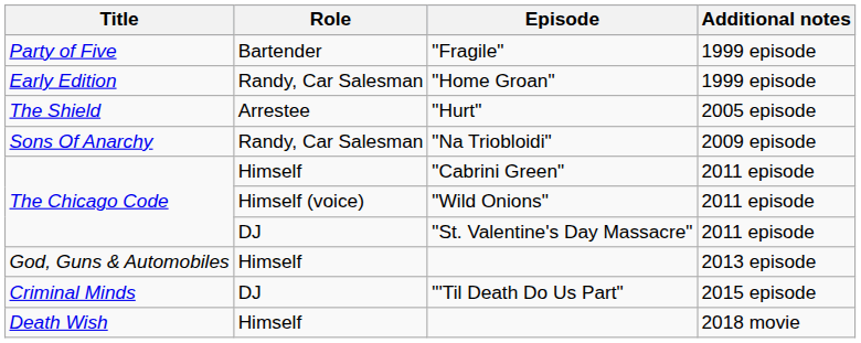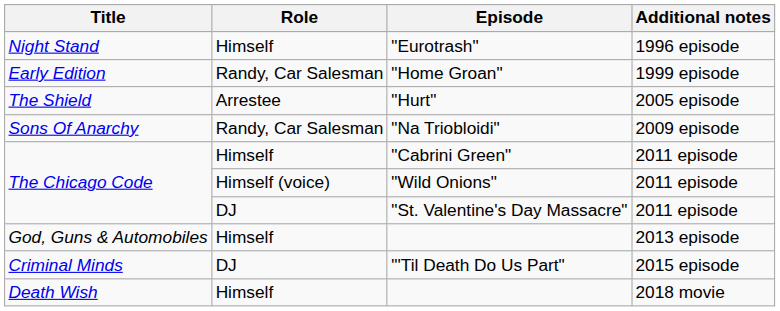 <table class="wikitable">
 <tr style="background:#b0c4de; text-align:center;">
 <th>Title</th>
 <th>Role</th>
 <th>Episode</th>
 <th>Additional notes</th>
 </tr>
 <tr>
-<td><em><a href='#'>Party of Five</a></em></td>
-<td>Bartender</td>
-<td>"Fragile"</td>
-<td>1999 episode</td>
+<td><em><a href='#'>Night Stand</a></em></td>
+<td>Himself</td>
+<td>"Eurotrash"</td>
+<td>1996 episode</td>
 </tr>
 <tr>
 <td><em><a href='#'>Early Edition</a></em></td>
 <td>Randy, Car Salesman</td>
 <td>"Home Groan"</td>
 <td>1999 episode</td>
 </tr>
 <tr>
 <td><em><a href='#'>The Shield</a></em></td>
 <td>Arrestee</td>
 <td>"Hurt"</td>
 <td>2005 episode</td>
 </tr>
 <tr>
 <td><em><a href='#'>Sons Of Anarchy</a></em></td>
 <td>Randy, Car Salesman</td>
 <td>"Na Triobloidi"</td>
 <td>2009 episode</td>
 </tr>
 <tr>
 <td rowspan = "3"><em><a href='#'>The Chicago Code</a></em></td>
 <td>Himself</td>
 <td>"Cabrini Green"</td>
 <td>2011 episode</td>
 </tr>
 <tr>
 <td>Himself (voice)</td>
 <td>"Wild Onions"</td>
 <td>2011 episode</td>
 </tr>
 <tr>
 <td>DJ</td>
 <td>"St. Valentine's Day Massacre"</td>
 <td>2011 episode</td>
 </tr>
 <tr>
 <td><em>God, Guns & Automobiles</em></td>
 <td>Himself</td>
 <td></td>
 <td>2013 episode</td>
 </tr>
 <tr>
 <td><em><a href='#'>Criminal Minds</a></em></td>
 <td>DJ</td>
 <td>"'Til Death Do Us Part"</td>
 <td>2015 episode</td>
 </tr>
 <tr>
 <td><em><a href='#'>Death Wish</a></em></td>
 <td>Himself</td>
 <td></td>
 <td>2018 movie</td>
 </tr>
 </table>
